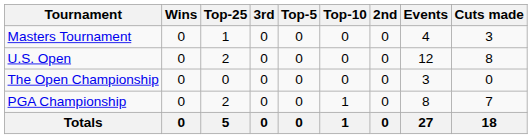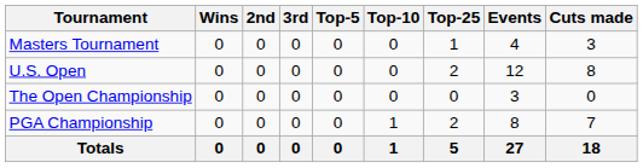 <table class=wikitable style=text-align:center>
 <tr>
 <th>Tournament</th>
 <th>Wins</th>
-<th>Top-25</th>
+<th>2nd</th>
 <th>3rd</th>
 <th>Top-5</th>
 <th>Top-10</th>
-<th>2nd</th>
+<th>Top-25</th>
 <th>Events</th>
 <th>Cuts made</th>
 </tr>
 <tr>
 <td align=left><a href='#'>Masters Tournament</a></td>
 <td>0</td>
-<td>1</td>
 <td>0</td>
 <td>0</td>
 <td>0</td>
 <td>0</td>
+<td>1</td>
 <td>4</td>
 <td>3</td>
 </tr>
 <tr>
 <td align=left><a href='#'>U.S. Open</a></td>
 <td>0</td>
-<td>2</td>
 <td>0</td>
 <td>0</td>
 <td>0</td>
 <td>0</td>
+<td>2</td>
 <td>12</td>
 <td>8</td>
 </tr>
 <tr>
 <td align=left><a href='#'>The Open Championship</a></td>
 <td>0</td>
 <td>0</td>
 <td>0</td>
 <td>0</td>
 <td>0</td>
 <td>0</td>
 <td>3</td>
 <td>0</td>
 </tr>
 <tr>
 <td align=left><a href='#'>PGA Championship</a></td>
 <td>0</td>
-<td>2</td>
+<td>0</td>
 <td>0</td>
 <td>0</td>
 <td>1</td>
-<td>0</td>
+<td>2</td>
 <td>8</td>
 <td>7</td>
 </tr>
 <tr>
 <th>Totals</th>
 <th>0</th>
-<th>5</th>
+<th>0</th>
 <th>0</th>
 <th>0</th>
 <th>1</th>
-<th>0</th>
+<th>5</th>
 <th>27</th>
 <th>18</th>
 </tr>
 </table>
